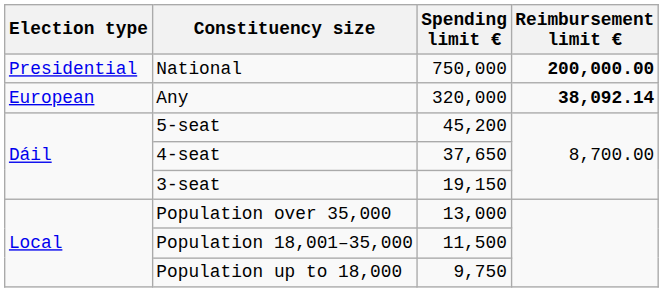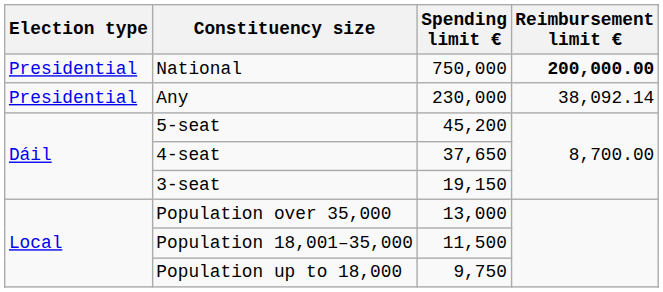 <table class="wikitable">
 <tr>
 <th>Election type</th>
 <th>Constituency size</th>
 <th>Spending<br>limit €</th>
 <th>Reimbursement<br>limit €</th>
 </tr>
 <tr>
 <td><a href='#'>Presidential</a></td>
 <td>National</td>
 <td align=right>750,000</td>
 <td align=right><strong>200,000.00</strong></td>
 </tr>
 <tr>
-<td><a href='#'>European</a></td>
+<td><a href='#'>Presidential</a></td>
 <td>Any</td>
-<td align=right>320,000</td>
-<td align=right align=right><strong>38,092.14</strong></td>
+<td align=right>230,000</td>
+<td align=right align=right>38,092.14</td>
 </tr>
 <tr>
 <td rowspan=3><a href='#'>Dáil</a></td>
 <td>5-seat</td>
 <td align=right>45,200</td>
 <td rowspan=3 align=right>8,700.00</td>
 </tr>
 <tr>
 <td>4-seat</td>
 <td align=right>37,650</td>
 </tr>
 <tr>
 <td>3-seat</td>
 <td align=right>19,150</td>
 </tr>
 <tr>
 <td rowspan=3><a href='#'>Local</a></td>
 <td>Population over 35,000</td>
 <td align=right>13,000</td>
 <td rowspan=3 align=right></td>
 </tr>
 <tr>
 <td>Population 18,001–35,000</td>
 <td align=right>11,500</td>
 </tr>
 <tr>
 <td>Population up to 18,000</td>
 <td align=right>9,750</td>
 </tr>
 </table>
